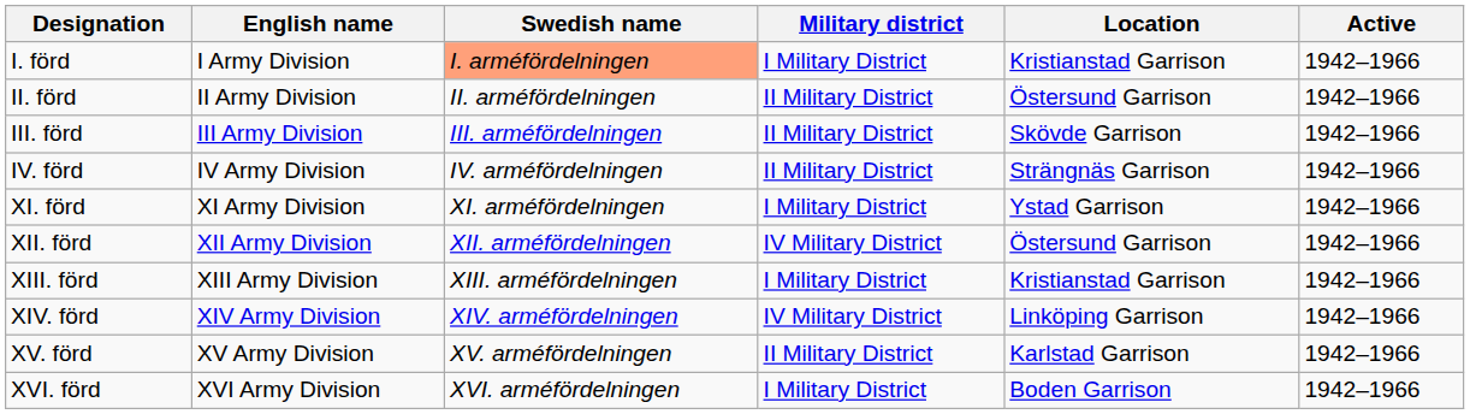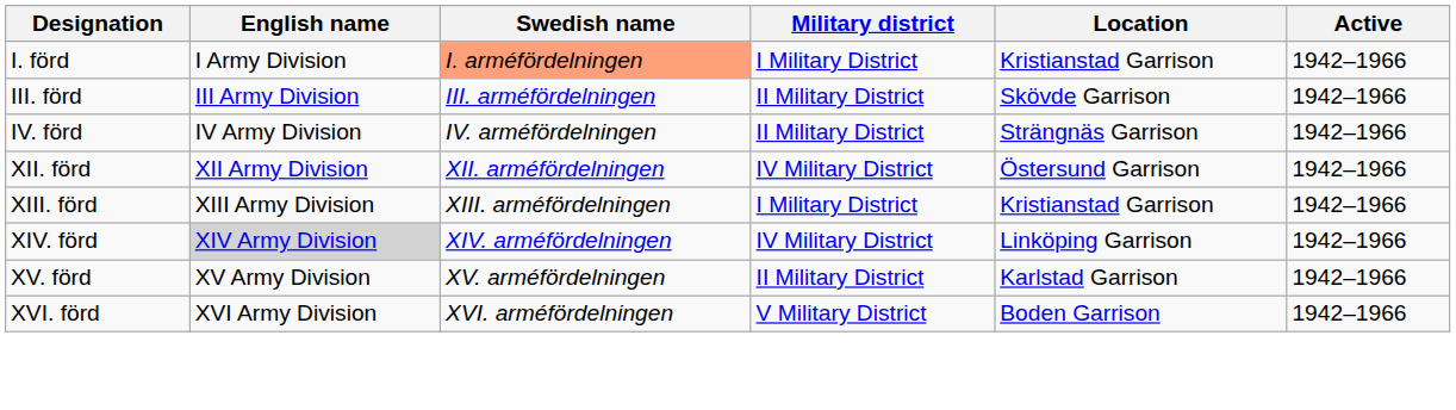 <table class="wikitable" width=80% |>
 <tr>
 <th>Designation</th>
 <th>English name</th>
 <th>Swedish name</th>
 <th><a href='#'>Military district</a></th>
 <th>Location</th>
 <th>Active</th>
 </tr>
 <tr>
 <td>I. förd</td>
 <td>I Army Division</td>
 <td style="background: lightsalmon;"><em>I. arméfördelningen</em></td>
 <td><a href='#'>I Military District</a></td>
 <td><a href='#'>Kristianstad</a> Garrison</td>
 <td>1942–1966</td>
 </tr>
 <tr>
-<td>II. förd</td>
-<td>II Army Division</td>
-<td><em>II. arméfördelningen</em></td>
-<td><a href='#'>II Military District</a></td>
-<td><a href='#'>Östersund</a> Garrison</td>
-<td>1942–1966</td>
-</tr>
-<tr>
 <td>III. förd</td>
 <td><a href='#'>III Army Division</a></td>
 <td><a href='#'><em>III. arméfördelningen</em></a></td>
 <td><a href='#'>II Military District</a></td>
 <td><a href='#'>Skövde</a> Garrison</td>
 <td>1942–1966</td>
 </tr>
 <tr>
 <td>IV. förd</td>
 <td>IV Army Division</td>
 <td><em>IV. arméfördelningen</em></td>
 <td><a href='#'>II Military District</a></td>
 <td><a href='#'>Strängnäs</a> Garrison</td>
-<td>1942–1966</td>
-</tr>
-<tr>
-<td>XI. förd</td>
-<td>XI Army Division</td>
-<td><em>XI. arméfördelningen</em></td>
-<td><a href='#'>I Military District</a></td>
-<td><a href='#'>Ystad</a> Garrison</td>
 <td>1942–1966</td>
 </tr>
 <tr>
 <td>XII. förd</td>
 <td><a href='#'>XII Army Division</a></td>
 <td><a href='#'><em>XII. arméfördelningen</em></a></td>
 <td><a href='#'>IV Military District</a></td>
 <td><a href='#'>Östersund</a> Garrison</td>
 <td>1942–1966</td>
 </tr>
 <tr>
 <td>XIII. förd</td>
 <td>XIII Army Division</td>
 <td><em>XIII. arméfördelningen</em></td>
 <td><a href='#'>I Military District</a></td>
 <td><a href='#'>Kristianstad</a> Garrison</td>
 <td>1942–1966</td>
 </tr>
 <tr>
 <td>XIV. förd</td>
-<td><a href='#'>XIV Army Division</a></td>
+<td style="background: lightgrey;"><a href='#'>XIV Army Division</a></td>
 <td><a href='#'><em>XIV. arméfördelningen</em></a></td>
 <td><a href='#'>IV Military District</a></td>
 <td><a href='#'>Linköping</a> Garrison</td>
 <td>1942–1966</td>
 </tr>
 <tr>
 <td>XV. förd</td>
 <td>XV Army Division</td>
 <td><em>XV. arméfördelningen</em></td>
 <td><a href='#'>II Military District</a></td>
 <td><a href='#'>Karlstad</a> Garrison</td>
 <td>1942–1966</td>
 </tr>
 <tr>
 <td>XVI. förd</td>
 <td>XVI Army Division</td>
 <td><em>XVI. arméfördelningen</em></td>
-<td><a href='#'>I Military District</a></td>
+<td><a href='#'>V Military District</a></td>
 <td><a href='#'>Boden Garrison</a></td>
 <td>1942–1966</td>
 </tr>
 </table>
